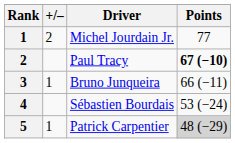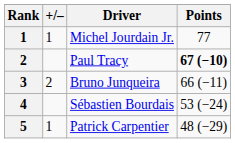 <table class="wikitable" style="font-size: 95%;">
 <tr>
 </tr>
 <tr>
 <th scope="col">Rank</th>
 <th scope="col">+/–</th>
 <th scope="col">Driver</th>
 <th scope="col">Points</th>
 </tr>
 <tr>
 <th scope="row">1</th>
-<td align="left"> 2</td>
+<td align="left"> 1</td>
 <td> <a href='#'>Michel Jourdain Jr.</a></td>
 <td align="center">77</td>
 </tr>
 <tr>
 <th scope="row">2</th>
 <td align="left"></td>
 <td> <a href='#'>Paul Tracy</a></td>
 <td align="center"><strong>67 (−10)</strong></td>
 </tr>
 <tr>
 <th scope="row">3</th>
-<td align="left"> 1</td>
+<td align="left"> 2</td>
 <td> <a href='#'>Bruno Junqueira</a></td>
 <td align="center">66 (−11)</td>
 </tr>
 <tr>
 <th scope="row">4</th>
 <td align="left"></td>
 <td> <a href='#'>Sébastien Bourdais</a></td>
 <td align="center">53 (−24)</td>
 </tr>
 <tr>
 <th scope="row">5</th>
 <td align="left"> 1</td>
 <td> <a href='#'>Patrick Carpentier</a></td>
-<td align="center" style="background: lightgrey;">48 (−29)</td>
+<td align="center">48 (−29)</td>
 </tr>
 </table>
